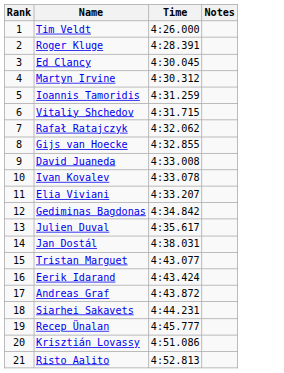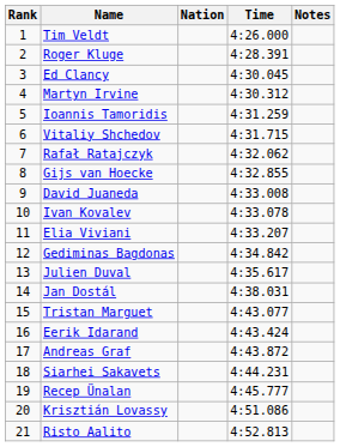 <table class="wikitable sortable" style="text-align:center">
 <tr>
 <th>Rank</th>
 <th>Name</th>
+<th>Nation</th>
 <th>Time</th>
 <th>Notes</th>
 </tr>
 <tr>
 <td>1</td>
 <td align=left><a href='#'>Tim Veldt</a></td>
+<td align=left></td>
 <td>4:26.000</td>
 <td></td>
 </tr>
 <tr>
 <td>2</td>
 <td align=left><a href='#'>Roger Kluge</a></td>
+<td align=left></td>
 <td>4:28.391</td>
 <td></td>
 </tr>
 <tr>
 <td>3</td>
 <td align=left><a href='#'>Ed Clancy</a></td>
+<td align=left></td>
 <td>4:30.045</td>
 <td></td>
 </tr>
 <tr>
 <td>4</td>
 <td align=left><a href='#'>Martyn Irvine</a></td>
+<td align=left></td>
 <td>4:30.312</td>
 <td></td>
 </tr>
 <tr>
 <td>5</td>
 <td align=left><a href='#'>Ioannis Tamoridis</a></td>
+<td align=left></td>
 <td>4:31.259</td>
 <td></td>
 </tr>
 <tr>
 <td>6</td>
 <td align=left><a href='#'>Vitaliy Shchedov</a></td>
+<td align=left></td>
 <td>4:31.715</td>
 <td></td>
 </tr>
 <tr>
 <td>7</td>
 <td align=left><a href='#'>Rafał Ratajczyk</a></td>
+<td align=left></td>
 <td>4:32.062</td>
 <td></td>
 </tr>
 <tr>
 <td>8</td>
 <td align=left><a href='#'>Gijs van Hoecke</a></td>
+<td align=left></td>
 <td>4:32.855</td>
 <td></td>
 </tr>
 <tr>
 <td>9</td>
 <td align=left><a href='#'>David Juaneda</a></td>
+<td align=left></td>
 <td>4:33.008</td>
 <td></td>
 </tr>
 <tr>
 <td>10</td>
 <td align=left><a href='#'>Ivan Kovalev</a></td>
+<td align=left></td>
 <td>4:33.078</td>
 <td></td>
 </tr>
 <tr>
 <td>11</td>
 <td align=left><a href='#'>Elia Viviani</a></td>
+<td align=left></td>
 <td>4:33.207</td>
 <td></td>
 </tr>
 <tr>
 <td>12</td>
 <td align=left><a href='#'>Gediminas Bagdonas</a></td>
+<td align=left></td>
 <td>4:34.842</td>
 <td></td>
 </tr>
 <tr>
 <td>13</td>
 <td align=left><a href='#'>Julien Duval</a></td>
+<td align=left></td>
 <td>4:35.617</td>
 <td></td>
 </tr>
 <tr>
 <td>14</td>
 <td align=left><a href='#'>Jan Dostál</a></td>
+<td align=left></td>
 <td>4:38.031</td>
 <td></td>
 </tr>
 <tr>
 <td>15</td>
 <td align=left><a href='#'>Tristan Marguet</a></td>
+<td align=left></td>
 <td>4:43.077</td>
 <td></td>
 </tr>
 <tr>
 <td>16</td>
 <td align=left><a href='#'>Eerik Idarand</a></td>
+<td align=left></td>
 <td>4:43.424</td>
 <td></td>
 </tr>
 <tr>
 <td>17</td>
 <td align=left><a href='#'>Andreas Graf</a></td>
+<td align=left></td>
 <td>4:43.872</td>
 <td></td>
 </tr>
 <tr>
 <td>18</td>
 <td align=left><a href='#'>Siarhei Sakavets</a></td>
+<td align=left></td>
 <td>4:44.231</td>
 <td></td>
 </tr>
 <tr>
 <td>19</td>
 <td align=left><a href='#'>Recep Ünalan</a></td>
+<td align=left></td>
 <td>4:45.777</td>
 <td></td>
 </tr>
 <tr>
 <td>20</td>
 <td align=left><a href='#'>Krisztián Lovassy</a></td>
+<td align=left></td>
 <td>4:51.086</td>
 <td></td>
 </tr>
 <tr>
 <td>21</td>
 <td align=left><a href='#'>Risto Aalito</a></td>
+<td align=left></td>
 <td>4:52.813</td>
 <td></td>
 </tr>
 </table>
